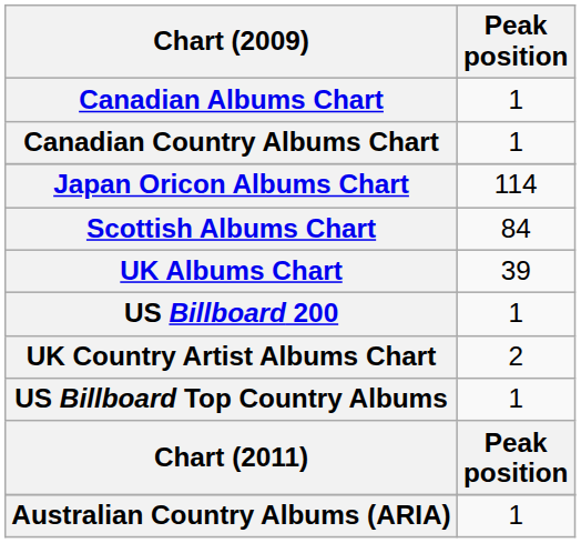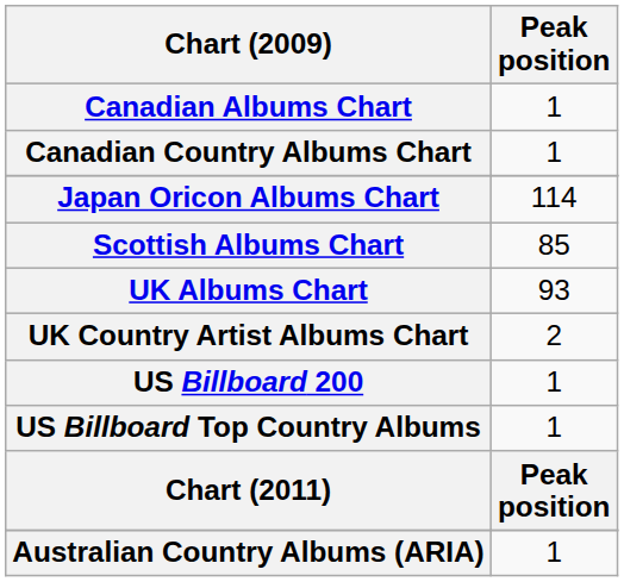 <table class="wikitable sortable plainrowheaders">
 <tr>
 <th>Chart (2009)</th>
 <th>Peak<br>position</th>
 </tr>
 <tr>
 <th scope="row"><a href='#'>Canadian Albums Chart</a></th>
 <td style="text-align:center;">1</td>
 </tr>
 <tr>
 <th scope="row">Canadian Country Albums Chart</th>
 <td style="text-align:center;">1</td>
 </tr>
 <tr>
 </tr>
 <tr>
 <th scope="row"><a href='#'>Japan Oricon Albums Chart</a></th>
 <td style="text-align:center;">114</td>
 </tr>
 <tr>
 <th scope="row"><a href='#'>Scottish Albums Chart</a></th>
-<td style="text-align:center;">84</td>
+<td style="text-align:center;">85</td>
 </tr>
 <tr>
 <th scope="row"><a href='#'>UK Albums Chart</a></th>
-<td style="text-align:center;">39</td>
+<td style="text-align:center;">93</td>
+</tr>
+<tr>
+<th scope="row">UK Country Artist Albums Chart</th>
+<td style="text-align:center;">2</td>
 </tr>
 <tr>
 <th scope="row">US <a href='#'><em>Billboard</em> 200</a></th>
 <td style="text-align:center;">1</td>
-</tr>
-<tr>
-<th scope="row">UK Country Artist Albums Chart</th>
-<td style="text-align:center;">2</td>
 </tr>
 <tr>
 <th scope="row">US <em>Billboard</em> Top Country Albums</th>
 <td style="text-align:center;">1</td>
 </tr>
 <tr>
 <th>Chart (2011)</th>
 <th>Peak<br>position</th>
 </tr>
 <tr>
 </tr>
 <tr>
 <th scope="row">Australian Country Albums (ARIA)</th>
 <td style="text-align:center;">1</td>
 </tr>
 </table>
